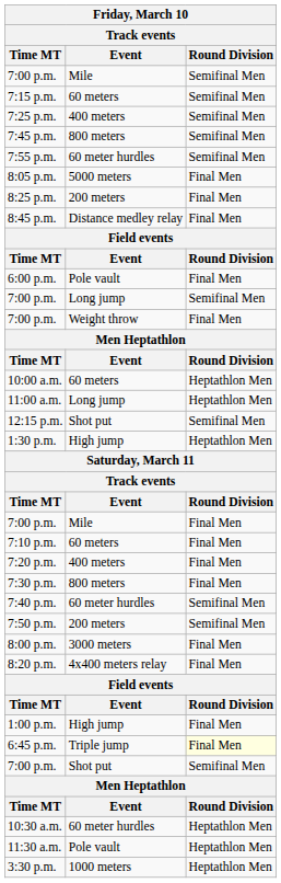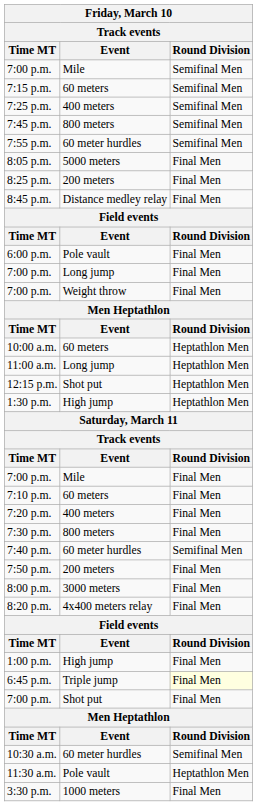 <table class="wikitable collapsible">
 <tr>
 <th colspan="6">Friday, March 10</th>
 </tr>
 <tr>
 <th colspan="6">Track events</th>
 </tr>
 <tr>
 <th>Time MT</th>
 <th>Event</th>
 <th>Round Division</th>
 </tr>
 <tr>
 <td>7:00 p.m.</td>
 <td>Mile</td>
 <td>Semifinal Men</td>
 </tr>
 <tr>
 <td>7:15 p.m.</td>
 <td>60 meters</td>
 <td>Semifinal Men</td>
 </tr>
 <tr>
 <td>7:25 p.m.</td>
 <td>400 meters</td>
 <td>Semifinal Men</td>
 </tr>
 <tr>
 <td>7:45 p.m.</td>
 <td>800 meters</td>
 <td>Semifinal Men</td>
 </tr>
 <tr>
 <td>7:55 p.m.</td>
 <td>60 meter hurdles</td>
 <td>Semifinal Men</td>
 </tr>
 <tr>
 <td>8:05 p.m.</td>
 <td>5000 meters</td>
 <td>Final Men</td>
 </tr>
 <tr>
 <td>8:25 p.m.</td>
 <td>200 meters</td>
 <td>Final Men</td>
 </tr>
 <tr>
 <td>8:45 p.m.</td>
 <td>Distance medley relay</td>
 <td>Final Men</td>
 </tr>
 <tr>
 <th colspan="6">Field events</th>
 </tr>
 <tr>
 <th>Time MT</th>
 <th>Event</th>
 <th>Round Division</th>
 </tr>
 <tr>
 <td>6:00 p.m.</td>
 <td>Pole vault</td>
 <td>Final Men</td>
 </tr>
 <tr>
 <td>7:00 p.m.</td>
 <td>Long jump</td>
-<td>Semifinal Men</td>
+<td>Final Men</td>
 </tr>
 <tr>
 <td>7:00 p.m.</td>
 <td>Weight throw</td>
 <td>Final Men</td>
 </tr>
 <tr>
 <th colspan="6">Men Heptathlon</th>
 </tr>
 <tr>
 <th>Time MT</th>
 <th>Event</th>
 <th>Round Division</th>
 </tr>
 <tr>
 <td>10:00 a.m.</td>
 <td>60 meters</td>
 <td>Heptathlon Men</td>
 </tr>
 <tr>
 <td>11:00 a.m.</td>
 <td>Long jump</td>
 <td>Heptathlon Men</td>
 </tr>
 <tr>
 <td>12:15 p.m.</td>
 <td>Shot put</td>
-<td>Semifinal Men</td>
+<td>Heptathlon Men</td>
 </tr>
 <tr>
 <td>1:30 p.m.</td>
 <td>High jump</td>
 <td>Heptathlon Men</td>
 </tr>
 <tr>
 <th colspan="6">Saturday, March 11</th>
 </tr>
 <tr>
 <th colspan="6">Track events</th>
 </tr>
 <tr>
 <th>Time MT</th>
 <th>Event</th>
 <th>Round Division</th>
 </tr>
 <tr>
 <td>7:00 p.m.</td>
 <td>Mile</td>
 <td>Final Men</td>
 </tr>
 <tr>
 <td>7:10 p.m.</td>
 <td>60 meters</td>
 <td>Final Men</td>
 </tr>
 <tr>
 <td>7:20 p.m.</td>
 <td>400 meters</td>
 <td>Final Men</td>
 </tr>
 <tr>
 <td>7:30 p.m.</td>
 <td>800 meters</td>
 <td>Final Men</td>
 </tr>
 <tr>
 <td>7:40 p.m.</td>
 <td>60 meter hurdles</td>
 <td>Semifinal Men</td>
 </tr>
 <tr>
 <td>7:50 p.m.</td>
 <td>200 meters</td>
-<td>Semifinal Men</td>
+<td>Final Men</td>
 </tr>
 <tr>
 <td>8:00 p.m.</td>
 <td>3000 meters</td>
 <td>Final Men</td>
 </tr>
 <tr>
 <td>8:20 p.m.</td>
 <td>4x400 meters relay</td>
 <td>Final Men</td>
 </tr>
 <tr>
 <th colspan="6">Field events</th>
 </tr>
 <tr>
 <th>Time MT</th>
 <th>Event</th>
 <th>Round Division</th>
 </tr>
 <tr>
 <td>1:00 p.m.</td>
 <td>High jump</td>
 <td>Final Men</td>
 </tr>
 <tr>
 <td>6:45 p.m.</td>
 <td>Triple jump</td>
 <td style="background: lightyellow;">Final Men</td>
 </tr>
 <tr>
 <td>7:00 p.m.</td>
 <td>Shot put</td>
-<td>Semifinal Men</td>
+<td>Final Men</td>
 </tr>
 <tr>
 <th colspan="6">Men Heptathlon</th>
 </tr>
 <tr>
 <th>Time MT</th>
 <th>Event</th>
 <th>Round Division</th>
 </tr>
 <tr>
 <td>10:30 a.m.</td>
 <td>60 meter hurdles</td>
-<td>Heptathlon Men</td>
+<td>Semifinal Men</td>
 </tr>
 <tr>
 <td>11:30 a.m.</td>
 <td>Pole vault</td>
 <td>Heptathlon Men</td>
 </tr>
 <tr>
 <td>3:30 p.m.</td>
 <td>1000 meters</td>
-<td>Heptathlon Men</td>
+<td>Final Men</td>
 </tr>
 </table>
